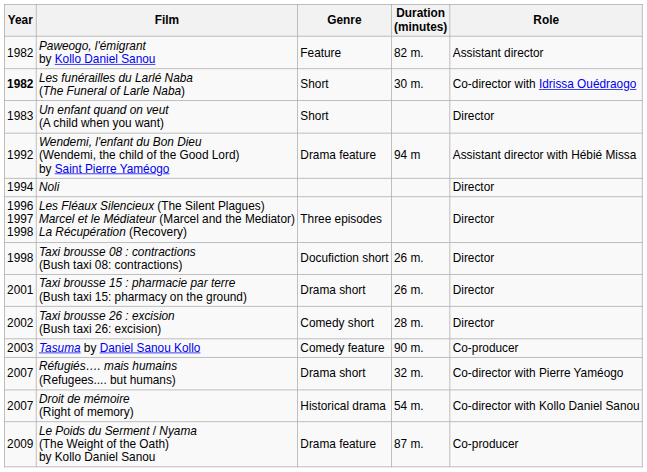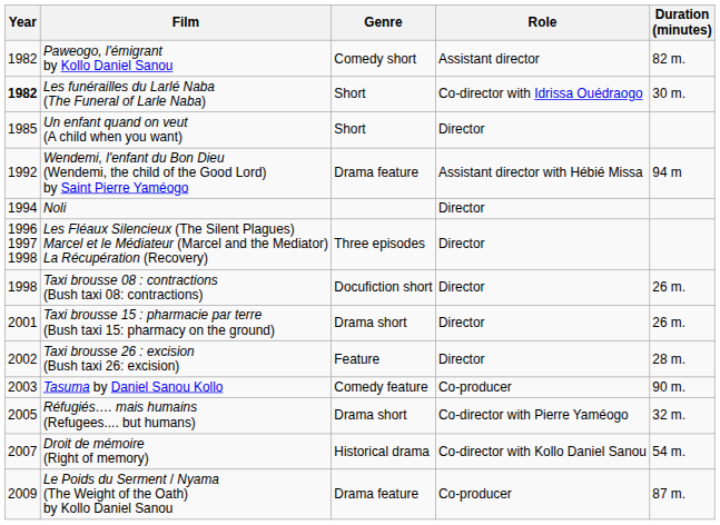 <table class="wikitable">
 <tr>
 <th>Year</th>
 <th>Film</th>
 <th>Genre</th>
+<th>Role</th>
 <th>Duration<br>(minutes)</th>
-<th>Role</th>
 </tr>
 <tr>
 <td>1982</td>
 <td><em>Paweogo, l'émigrant</em><br>by <a href='#'>Kollo Daniel Sanou</a></td>
-<td>Feature</td>
+<td>Comedy short</td>
+<td>Assistant director</td>
 <td>82 m.</td>
-<td>Assistant director</td>
 </tr>
 <tr>
 <td><strong>1982</strong></td>
 <td><em>Les funérailles du Larlé Naba</em><br>(<em>The Funeral of Larle Naba</em>)</td>
 <td>Short</td>
+<td>Co-director with <a href='#'>Idrissa Ouédraogo</a></td>
 <td>30 m.</td>
-<td>Co-director with <a href='#'>Idrissa Ouédraogo</a></td>
 </tr>
 <tr>
-<td>1983</td>
+<td>1985</td>
 <td><em>Un enfant quand on veut</em><br>(A child when you want)</td>
 <td>Short</td>
+<td>Director</td>
 <td></td>
-<td>Director</td>
 </tr>
 <tr>
 <td>1992</td>
 <td><em>Wendemi, l'enfant du Bon Dieu</em><br>(Wendemi, the child of the Good Lord)<br>by <a href='#'>Saint Pierre Yaméogo</a></td>
 <td>Drama feature</td>
+<td>Assistant director with Hébié Missa</td>
 <td>94 m</td>
-<td>Assistant director with Hébié Missa</td>
 </tr>
 <tr>
 <td>1994</td>
 <td><em>Noli</em></td>
 <td></td>
+<td>Director</td>
 <td></td>
-<td>Director</td>
 </tr>
 <tr>
 <td>1996<br>1997<br>1998</td>
 <td><em>Les Fléaux Silencieux</em> (The Silent Plagues)<br><em>Marcel et le Médiateur</em> (Marcel and the Mediator)<br><em>La Récupération</em> (Recovery)</td>
 <td>Three episodes</td>
+<td>Director</td>
 <td></td>
-<td>Director</td>
 </tr>
 <tr>
 <td>1998</td>
 <td><em>Taxi brousse 08 : contractions</em><br>(Bush taxi 08: contractions)</td>
 <td>Docufiction short</td>
+<td>Director</td>
 <td>26 m.</td>
-<td>Director</td>
 </tr>
 <tr>
 <td>2001</td>
 <td><em>Taxi brousse 15 : pharmacie par terre</em><br>(Bush taxi 15: pharmacy on the ground)</td>
 <td>Drama short</td>
+<td>Director</td>
 <td>26 m.</td>
-<td>Director</td>
 </tr>
 <tr>
 <td>2002</td>
 <td><em>Taxi brousse 26 : excision</em><br>(Bush taxi 26: excision)</td>
-<td>Comedy short</td>
+<td>Feature</td>
+<td>Director</td>
 <td>28 m.</td>
-<td>Director</td>
 </tr>
 <tr>
 <td>2003</td>
 <td><em><a href='#'>Tasuma</a></em> by <a href='#'>Daniel Sanou Kollo</a></td>
 <td>Comedy feature</td>
+<td>Co-producer</td>
 <td>90 m.</td>
-<td>Co-producer</td>
 </tr>
 <tr>
-<td>2007</td>
+<td>2005</td>
 <td><em>Réfugiés…. mais humains</em><br>(Refugees.... but humans)</td>
 <td>Drama short</td>
+<td>Co-director with Pierre Yaméogo</td>
 <td>32 m.</td>
-<td>Co-director with Pierre Yaméogo</td>
 </tr>
 <tr>
 <td>2007</td>
 <td><em>Droit de mémoire</em><br>(Right of memory)</td>
 <td>Historical drama</td>
+<td>Co-director with Kollo Daniel Sanou</td>
 <td>54 m.</td>
-<td>Co-director with Kollo Daniel Sanou</td>
 </tr>
 <tr>
 <td>2009</td>
 <td><em>Le Poids du Serment</em> / <em>Nyama</em><br>(The Weight of the Oath)<br>by Kollo Daniel Sanou</td>
 <td>Drama feature</td>
+<td>Co-producer</td>
 <td>87 m.</td>
-<td>Co-producer</td>
 </tr>
 </table>
